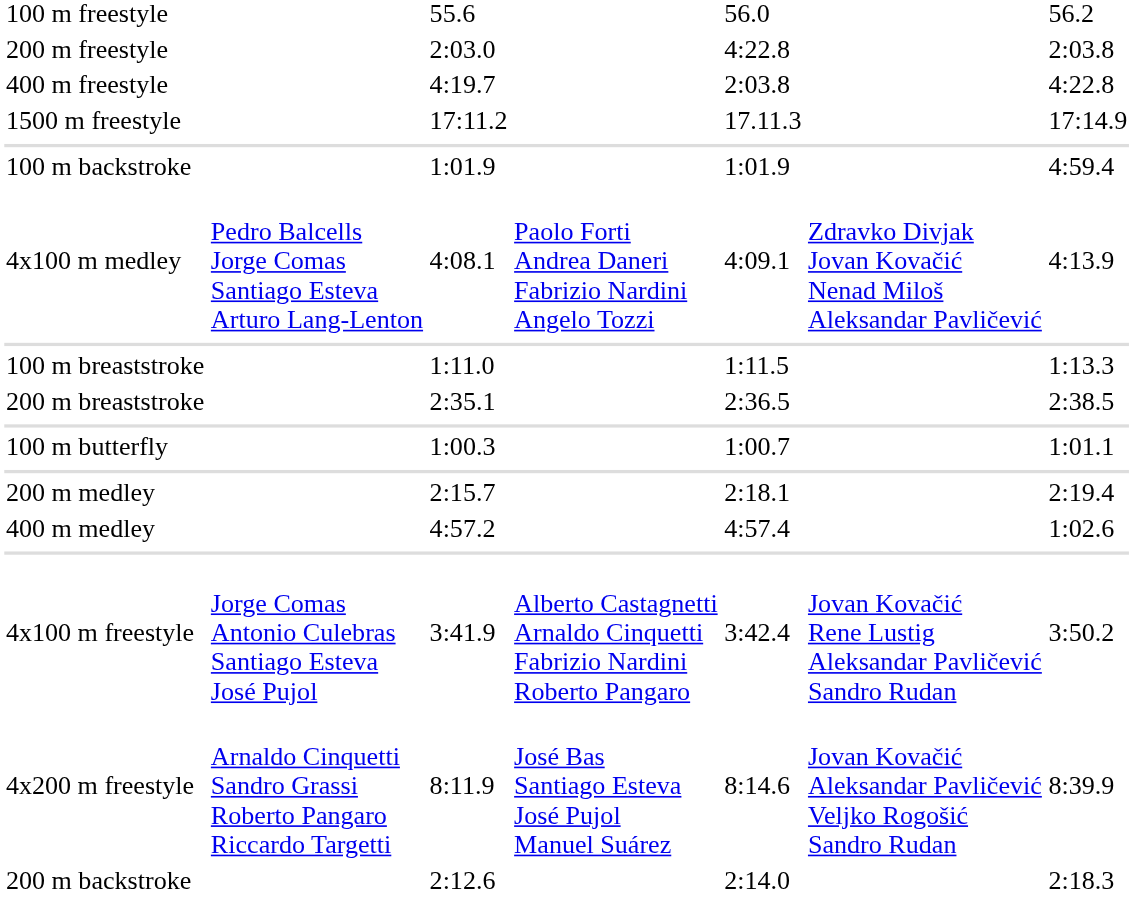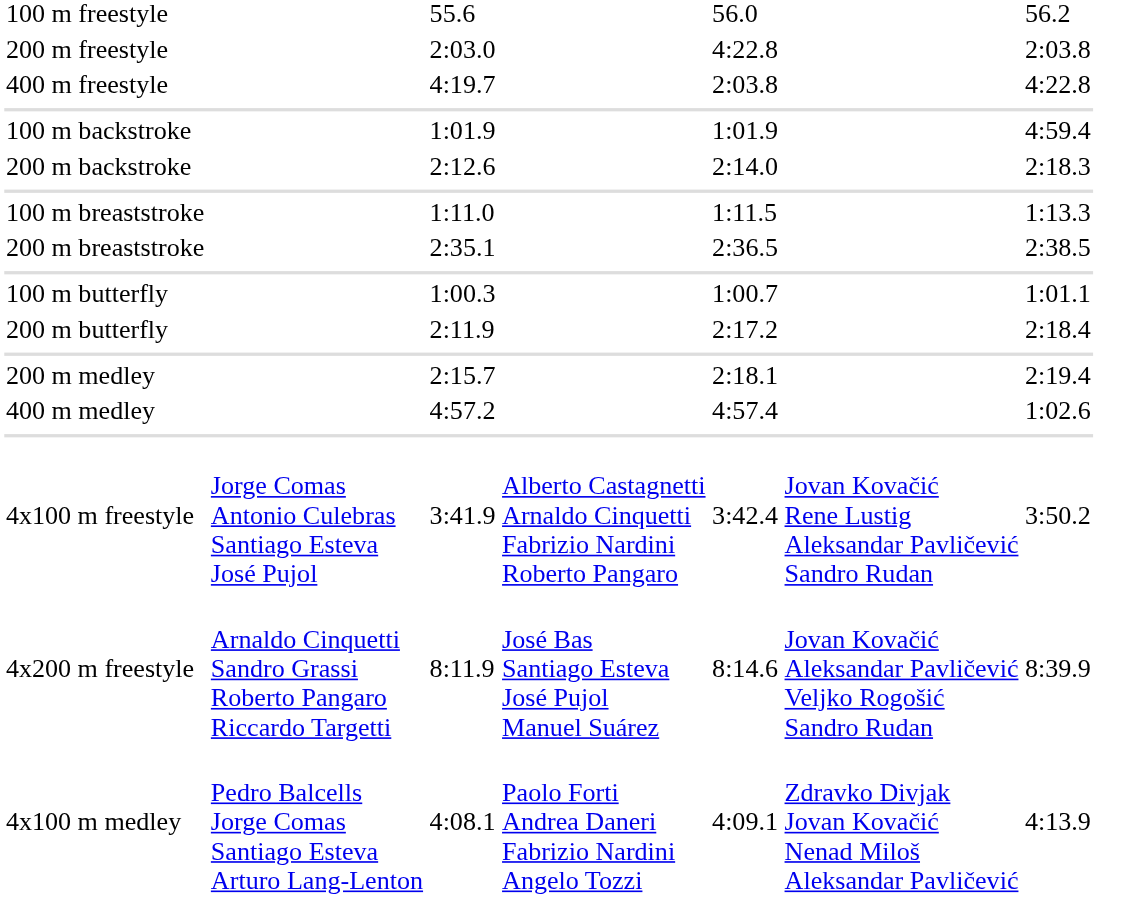 <table>
 <tr>
 <td>100 m freestyle</td>
 <td></td>
 <td>55.6</td>
 <td></td>
 <td>56.0</td>
 <td></td>
 <td>56.2</td>
 </tr>
 <tr>
 <td>200 m freestyle</td>
 <td></td>
 <td>2:03.0</td>
 <td></td>
 <td>4:22.8</td>
 <td></td>
 <td>2:03.8</td>
 </tr>
 <tr>
 <td>400 m freestyle</td>
 <td></td>
 <td>4:19.7</td>
 <td></td>
 <td>2:03.8</td>
 <td></td>
 <td>4:22.8</td>
 </tr>
 <tr>
-<td>1500 m freestyle</td>
-<td></td>
-<td>17:11.2</td>
-<td></td>
-<td>17.11.3</td>
-<td></td>
-<td>17:14.9</td>
-</tr>
-<tr>
 </tr>
 <tr bgcolor=#ddd>
 <td colspan=7></td>
 </tr>
 <tr>
 <td>100 m backstroke</td>
 <td></td>
 <td>1:01.9</td>
 <td></td>
 <td>1:01.9</td>
 <td></td>
 <td>4:59.4</td>
 </tr>
 <tr>
-<td>4x100 m medley</td>
-<td><br><a href='#'>Pedro Balcells</a><br><a href='#'>Jorge Comas</a><br><a href='#'>Santiago Esteva</a><br><a href='#'>Arturo Lang-Lenton</a></td>
-<td>4:08.1</td>
-<td><br><a href='#'>Paolo Forti</a><br><a href='#'>Andrea Daneri</a><br><a href='#'>Fabrizio Nardini</a><br><a href='#'>Angelo Tozzi</a></td>
-<td>4:09.1</td>
-<td><br><a href='#'>Zdravko Divjak</a><br><a href='#'>Jovan Kovačić</a><br><a href='#'>Nenad Miloš</a><br><a href='#'>Aleksandar Pavličević</a></td>
-<td>4:13.9</td>
+<td>200 m backstroke</td>
+<td></td>
+<td>2:12.6</td>
+<td></td>
+<td>2:14.0</td>
+<td></td>
+<td>2:18.3</td>
 </tr>
 <tr>
 </tr>
 <tr bgcolor=#ddd>
 <td colspan=7></td>
 </tr>
 <tr>
 <td>100 m breaststroke</td>
 <td></td>
 <td>1:11.0</td>
 <td></td>
 <td>1:11.5</td>
 <td></td>
 <td>1:13.3</td>
 </tr>
 <tr>
 <td>200 m breaststroke</td>
 <td></td>
 <td>2:35.1</td>
 <td></td>
 <td>2:36.5</td>
 <td></td>
 <td>2:38.5</td>
 </tr>
 <tr>
 </tr>
 <tr bgcolor=#ddd>
 <td colspan=7></td>
 </tr>
 <tr>
 <td>100 m butterfly</td>
 <td></td>
 <td>1:00.3</td>
 <td></td>
 <td>1:00.7</td>
 <td></td>
 <td>1:01.1</td>
+</tr>
+<tr>
+<td>200 m butterfly</td>
+<td></td>
+<td>2:11.9</td>
+<td></td>
+<td>2:17.2</td>
+<td></td>
+<td>2:18.4</td>
 </tr>
 <tr>
 </tr>
 <tr bgcolor=#ddd>
 <td colspan=7></td>
 </tr>
 <tr>
 <td>200 m medley</td>
 <td></td>
 <td>2:15.7</td>
 <td></td>
 <td>2:18.1</td>
 <td></td>
 <td>2:19.4</td>
 </tr>
 <tr>
 <td>400 m medley</td>
 <td></td>
 <td>4:57.2</td>
 <td></td>
 <td>4:57.4</td>
 <td></td>
 <td>1:02.6</td>
 </tr>
 <tr>
 </tr>
 <tr bgcolor=#ddd>
 <td colspan=7></td>
 </tr>
 <tr>
 <td>4x100 m freestyle</td>
 <td><br><a href='#'>Jorge Comas</a><br><a href='#'>Antonio Culebras</a><br><a href='#'>Santiago Esteva</a><br><a href='#'>José Pujol</a></td>
 <td>3:41.9</td>
 <td><br><a href='#'>Alberto Castagnetti</a><br><a href='#'>Arnaldo Cinquetti</a><br><a href='#'>Fabrizio Nardini</a><br><a href='#'>Roberto Pangaro</a></td>
 <td>3:42.4</td>
 <td><br><a href='#'>Jovan Kovačić</a><br><a href='#'>Rene Lustig</a><br><a href='#'>Aleksandar Pavličević</a><br><a href='#'>Sandro Rudan</a></td>
 <td>3:50.2</td>
 </tr>
 <tr>
 <td>4x200 m freestyle</td>
 <td><br><a href='#'>Arnaldo Cinquetti</a><br><a href='#'>Sandro Grassi</a><br><a href='#'>Roberto Pangaro</a><br><a href='#'>Riccardo Targetti</a></td>
 <td>8:11.9</td>
 <td><br><a href='#'>José Bas</a><br><a href='#'>Santiago Esteva</a><br><a href='#'>José Pujol</a><br><a href='#'>Manuel Suárez</a></td>
 <td>8:14.6</td>
 <td><br><a href='#'>Jovan Kovačić</a><br><a href='#'>Aleksandar Pavličević</a><br><a href='#'>Veljko Rogošić</a><br><a href='#'>Sandro Rudan</a></td>
 <td>8:39.9</td>
 </tr>
 <tr>
-<td>200 m backstroke</td>
-<td></td>
-<td>2:12.6</td>
-<td></td>
-<td>2:14.0</td>
-<td></td>
-<td>2:18.3</td>
+<td>4x100 m medley</td>
+<td><br><a href='#'>Pedro Balcells</a><br><a href='#'>Jorge Comas</a><br><a href='#'>Santiago Esteva</a><br><a href='#'>Arturo Lang-Lenton</a></td>
+<td>4:08.1</td>
+<td><br><a href='#'>Paolo Forti</a><br><a href='#'>Andrea Daneri</a><br><a href='#'>Fabrizio Nardini</a><br><a href='#'>Angelo Tozzi</a></td>
+<td>4:09.1</td>
+<td><br><a href='#'>Zdravko Divjak</a><br><a href='#'>Jovan Kovačić</a><br><a href='#'>Nenad Miloš</a><br><a href='#'>Aleksandar Pavličević</a></td>
+<td>4:13.9</td>
 </tr>
 </table>
